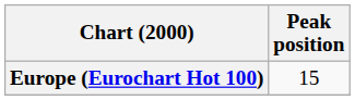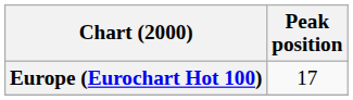 <table class="wikitable sortable plainrowheaders" style="text-align:center">
 <tr>
 <th scope="col">Chart (2000)</th>
 <th scope="col">Peak<br>position</th>
 </tr>
 <tr>
 <th scope="row">Europe (<a href='#'>Eurochart Hot 100</a>)</th>
-<td>15</td>
+<td>17</td>
 </tr>
 <tr>
 </tr>
 <tr>
 </tr>
 <tr>
 </tr>
 <tr>
 </tr>
 <tr>
 </tr>
 </table>
